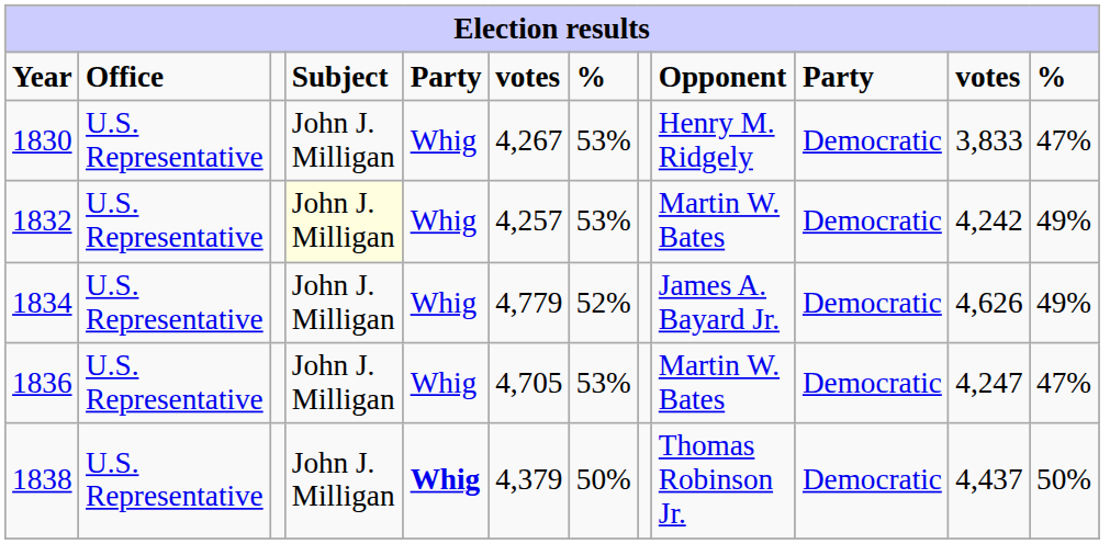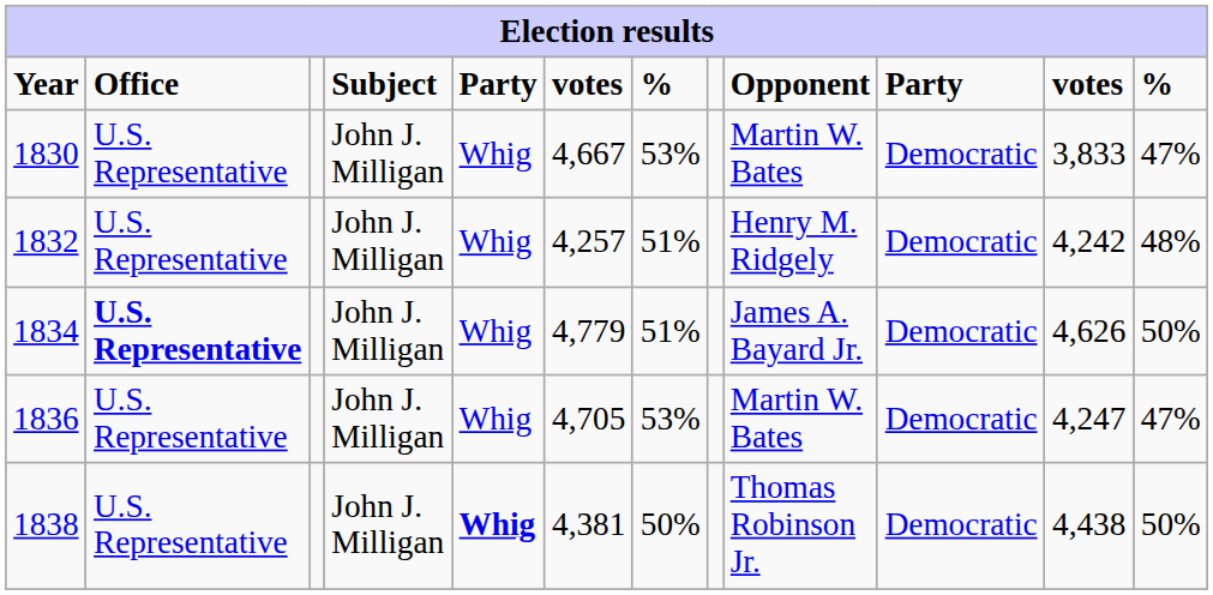 <table class=wikitable style="width: 94%" style="text-align: center;" align="center">
 <tr bgcolor=#cccccc>
 <th colspan=12 style="background: #ccccff;">Election results</th>
 </tr>
 <tr>
 <td><strong>Year</strong></td>
 <td><strong>Office</strong></td>
 <td></td>
 <td><strong>Subject</strong></td>
 <td><strong>Party</strong></td>
 <td><strong>votes</strong></td>
 <td><strong>%</strong></td>
 <td></td>
 <td><strong>Opponent</strong></td>
 <td><strong>Party</strong></td>
 <td><strong>votes</strong></td>
 <td><strong>%</strong></td>
 </tr>
 <tr>
 <td><a href='#'>1830</a></td>
 <td><a href='#'>U.S. Representative</a></td>
 <td></td>
 <td>John J. Milligan</td>
 <td><a href='#'>Whig</a></td>
-<td>4,267</td>
+<td>4,667</td>
 <td>53%</td>
 <td></td>
-<td><a href='#'>Henry M. Ridgely</a></td>
+<td><a href='#'>Martin W. Bates</a></td>
 <td><a href='#'>Democratic</a></td>
 <td>3,833</td>
 <td>47%</td>
 </tr>
 <tr>
 <td><a href='#'>1832</a></td>
 <td><a href='#'>U.S. Representative</a></td>
 <td></td>
-<td style="background: lightyellow;">John J. Milligan</td>
+<td>John J. Milligan</td>
 <td><a href='#'>Whig</a></td>
 <td>4,257</td>
-<td>53%</td>
+<td>51%</td>
 <td></td>
-<td><a href='#'>Martin W. Bates</a></td>
+<td><a href='#'>Henry M. Ridgely</a></td>
 <td><a href='#'>Democratic</a></td>
 <td>4,242</td>
-<td>49%</td>
+<td>48%</td>
 </tr>
 <tr>
 <td><a href='#'>1834</a></td>
-<td><a href='#'>U.S. Representative</a></td>
+<td><strong><a href='#'>U.S. Representative</a></strong></td>
 <td></td>
 <td>John J. Milligan</td>
 <td><a href='#'>Whig</a></td>
 <td>4,779</td>
-<td>52%</td>
+<td>51%</td>
 <td></td>
 <td><a href='#'>James A. Bayard Jr.</a></td>
 <td><a href='#'>Democratic</a></td>
 <td>4,626</td>
-<td>49%</td>
+<td>50%</td>
 </tr>
 <tr>
 <td><a href='#'>1836</a></td>
 <td><a href='#'>U.S. Representative</a></td>
 <td></td>
 <td>John J. Milligan</td>
 <td><a href='#'>Whig</a></td>
 <td>4,705</td>
 <td>53%</td>
 <td></td>
 <td><a href='#'>Martin W. Bates</a></td>
 <td><a href='#'>Democratic</a></td>
 <td>4,247</td>
 <td>47%</td>
 </tr>
 <tr>
 <td><a href='#'>1838</a></td>
 <td><a href='#'>U.S. Representative</a></td>
 <td></td>
 <td>John J. Milligan</td>
 <td><strong><a href='#'>Whig</a></strong></td>
-<td>4,379</td>
+<td>4,381</td>
 <td>50%</td>
 <td></td>
 <td><a href='#'>Thomas Robinson Jr.</a></td>
 <td><a href='#'>Democratic</a></td>
-<td>4,437</td>
+<td>4,438</td>
 <td>50%</td>
 </tr>
 </table>
